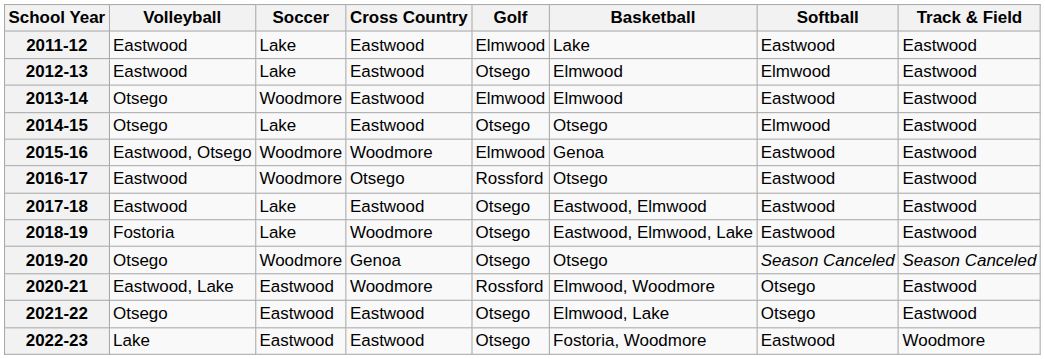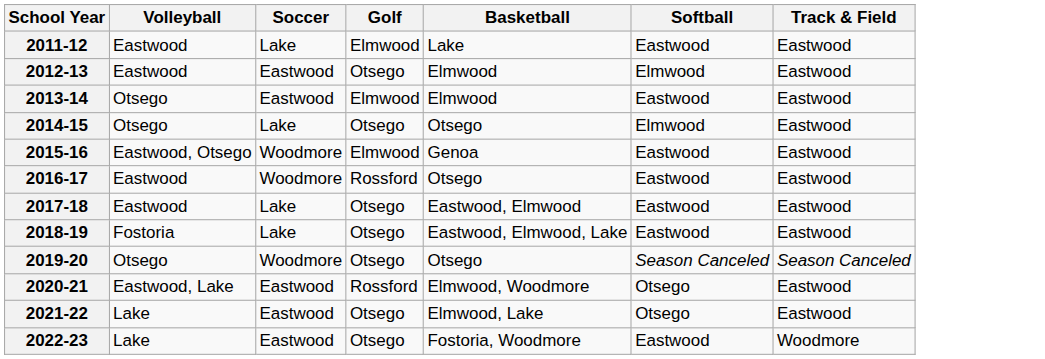 <table class="wikitable">
 <tr>
 <th>School Year</th>
 <th>Volleyball</th>
 <th>Soccer</th>
-<th>Cross Country</th>
 <th>Golf</th>
 <th>Basketball</th>
 <th>Softball</th>
 <th>Track & Field</th>
 </tr>
 <tr>
 <th>2011-12</th>
 <td>Eastwood</td>
 <td>Lake</td>
-<td>Eastwood</td>
 <td>Elmwood</td>
 <td>Lake</td>
 <td>Eastwood</td>
 <td>Eastwood</td>
 </tr>
 <tr>
 <th>2012-13</th>
 <td>Eastwood</td>
-<td>Lake</td>
 <td>Eastwood</td>
 <td>Otsego</td>
 <td>Elmwood</td>
 <td>Elmwood</td>
 <td>Eastwood</td>
 </tr>
 <tr>
 <th>2013-14</th>
 <td>Otsego</td>
-<td>Woodmore</td>
 <td>Eastwood</td>
 <td>Elmwood</td>
 <td>Elmwood</td>
 <td>Eastwood</td>
 <td>Eastwood</td>
 </tr>
 <tr>
 <th>2014-15</th>
 <td>Otsego</td>
 <td>Lake</td>
-<td>Eastwood</td>
 <td>Otsego</td>
 <td>Otsego</td>
 <td>Elmwood</td>
 <td>Eastwood</td>
 </tr>
 <tr>
 <th>2015-16</th>
 <td>Eastwood, Otsego</td>
-<td>Woodmore</td>
 <td>Woodmore</td>
 <td>Elmwood</td>
 <td>Genoa</td>
 <td>Eastwood</td>
 <td>Eastwood</td>
 </tr>
 <tr>
 <th>2016-17</th>
 <td>Eastwood</td>
 <td>Woodmore</td>
-<td>Otsego</td>
 <td>Rossford</td>
 <td>Otsego</td>
 <td>Eastwood</td>
 <td>Eastwood</td>
 </tr>
 <tr>
 <th>2017-18</th>
 <td>Eastwood</td>
 <td>Lake</td>
-<td>Eastwood</td>
 <td>Otsego</td>
 <td>Eastwood, Elmwood</td>
 <td>Eastwood</td>
 <td>Eastwood</td>
 </tr>
 <tr>
 <th>2018-19</th>
 <td>Fostoria</td>
 <td>Lake</td>
-<td>Woodmore</td>
 <td>Otsego</td>
 <td>Eastwood, Elmwood, Lake</td>
 <td>Eastwood</td>
 <td>Eastwood</td>
 </tr>
 <tr>
 <th>2019-20</th>
 <td>Otsego</td>
 <td>Woodmore</td>
-<td>Genoa</td>
 <td>Otsego</td>
 <td>Otsego</td>
 <td><em>Season Canceled</em></td>
 <td><em>Season Canceled</em></td>
 </tr>
 <tr>
 <th>2020-21</th>
 <td>Eastwood, Lake</td>
 <td>Eastwood</td>
-<td>Woodmore</td>
 <td>Rossford</td>
 <td>Elmwood, Woodmore</td>
 <td>Otsego</td>
 <td>Eastwood</td>
 </tr>
 <tr>
 <th>2021-22</th>
-<td>Otsego</td>
-<td>Eastwood</td>
+<td>Lake</td>
 <td>Eastwood</td>
 <td>Otsego</td>
 <td>Elmwood, Lake</td>
 <td>Otsego</td>
 <td>Eastwood</td>
 </tr>
 <tr>
 <th>2022-23</th>
 <td>Lake</td>
 <td>Eastwood</td>
-<td>Eastwood</td>
 <td>Otsego</td>
 <td>Fostoria, Woodmore</td>
 <td>Eastwood</td>
 <td>Woodmore</td>
 </tr>
 </table>
